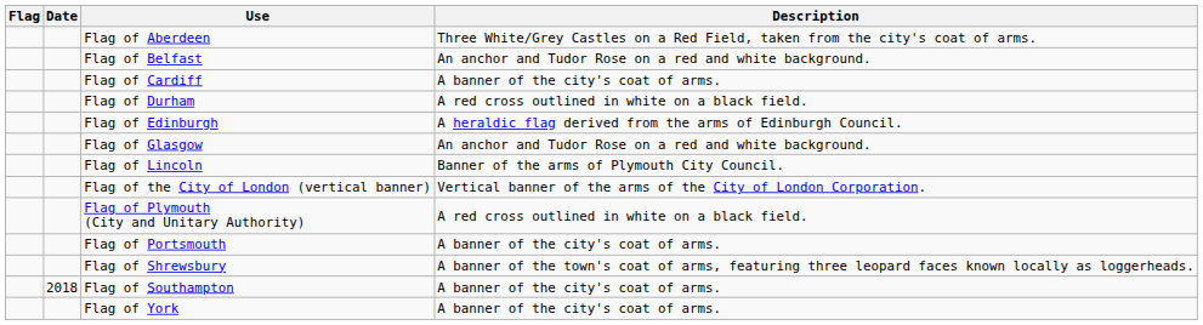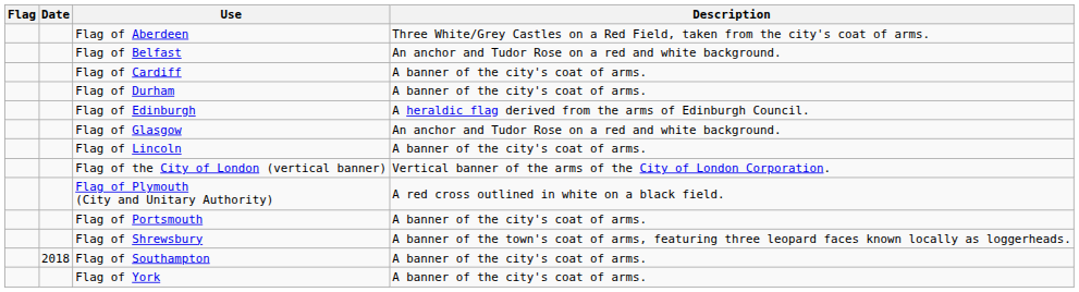 <table class="wikitable">
 <tr style="background:#efefef;">
 <th>Flag</th>
 <th>Date</th>
 <th>Use</th>
 <th>Description</th>
 </tr>
 <tr>
 <td></td>
 <td></td>
 <td>Flag of <a href='#'>Aberdeen</a></td>
 <td>Three White/Grey Castles on a Red Field, taken from the city's coat of arms.</td>
 </tr>
 <tr>
 <td></td>
 <td></td>
 <td>Flag of <a href='#'>Belfast</a></td>
 <td>An anchor and Tudor Rose on a red and white background.</td>
 </tr>
 <tr>
 <td></td>
 <td></td>
 <td>Flag of <a href='#'>Cardiff</a></td>
 <td>A banner of the city's coat of arms. </td>
 </tr>
 <tr>
 <td></td>
 <td></td>
 <td>Flag of <a href='#'>Durham</a></td>
-<td>A red cross outlined in white on a black field.</td>
+<td>A banner of the city's coat of arms.</td>
 </tr>
 <tr>
 <td></td>
 <td></td>
 <td>Flag of <a href='#'>Edinburgh</a></td>
 <td>A <a href='#'>heraldic flag</a> derived from the arms of Edinburgh Council. </td>
 </tr>
 <tr>
 <td></td>
 <td></td>
 <td>Flag of <a href='#'>Glasgow</a></td>
 <td>An anchor and Tudor Rose on a red and white background.</td>
 </tr>
 <tr>
 <td></td>
 <td></td>
 <td>Flag of <a href='#'>Lincoln</a></td>
-<td>Banner of the arms of Plymouth City Council.</td>
+<td>A banner of the city's coat of arms.</td>
 </tr>
 <tr>
 <td></td>
 <td></td>
 <td>Flag of the <a href='#'>City of London</a> (vertical banner)</td>
 <td>Vertical banner of the arms of the <a href='#'>City of London Corporation</a>.</td>
 </tr>
 <tr>
 <td></td>
 <td></td>
 <td><a href='#'>Flag of Plymouth</a><br>(City and Unitary Authority)</td>
 <td>A red cross outlined in white on a black field.</td>
 </tr>
 <tr>
 <td></td>
 <td></td>
 <td>Flag of <a href='#'>Portsmouth</a></td>
 <td>A banner of the city's coat of arms.</td>
 </tr>
 <tr>
 <td></td>
 <td></td>
 <td>Flag of <a href='#'>Shrewsbury</a></td>
 <td>A banner of the town's coat of arms, featuring three leopard faces known locally as loggerheads.</td>
 </tr>
 <tr>
 <td></td>
 <td>2018</td>
 <td>Flag of <a href='#'>Southampton</a></td>
 <td>A banner of the city's coat of arms.</td>
 </tr>
 <tr>
 <td></td>
 <td></td>
 <td>Flag of <a href='#'>York</a></td>
 <td>A banner of the city's coat of arms.</td>
 </tr>
 </table>
